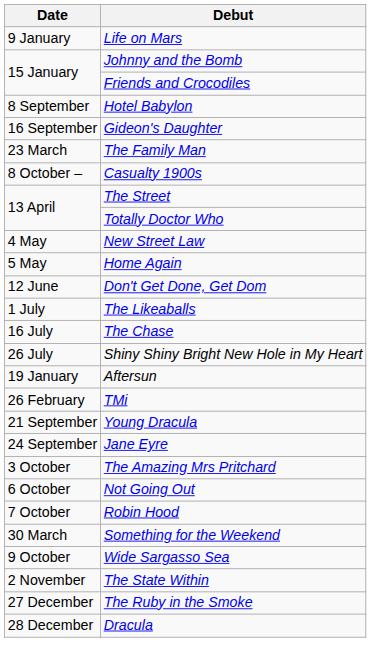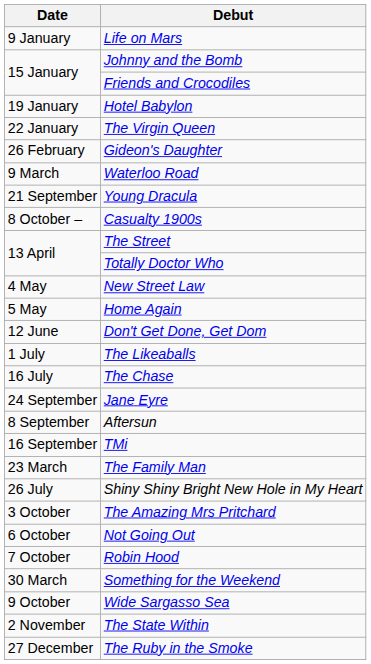 <table class="wikitable">
 <tr>
 <th>Date</th>
 <th>Debut</th>
 </tr>
 <tr>
 <td>9 January</td>
 <td><em><a href='#'>Life on Mars</a></em></td>
 </tr>
 <tr>
 <td rowspan=2>15 January</td>
 <td><em><a href='#'>Johnny and the Bomb</a></em></td>
 </tr>
 <tr>
 <td><em><a href='#'>Friends and Crocodiles</a></em></td>
 </tr>
 <tr>
-<td>8 September</td>
+<td>19 January</td>
 <td><em><a href='#'>Hotel Babylon</a></em></td>
 </tr>
 <tr>
-<td>16 September</td>
+<td>22 January</td>
+<td><em><a href='#'>The Virgin Queen</a></em></td>
+</tr>
+<tr>
+<td>26 February</td>
 <td><em><a href='#'>Gideon's Daughter</a></em></td>
 </tr>
 <tr>
-<td>23 March</td>
-<td><em><a href='#'>The Family Man</a></em></td>
+<td>9 March</td>
+<td><em><a href='#'>Waterloo Road</a></em></td>
+</tr>
+<tr>
+<td>21 September</td>
+<td><em><a href='#'>Young Dracula</a></em></td>
 </tr>
 <tr>
 <td>8 October –</td>
 <td><em><a href='#'>Casualty 1900s</a></em></td>
 </tr>
 <tr>
 <td rowspan=2>13 April</td>
 <td><em><a href='#'>The Street</a></em></td>
 </tr>
 <tr>
 <td><em><a href='#'>Totally Doctor Who</a></em></td>
 </tr>
 <tr>
 <td>4 May</td>
 <td><em><a href='#'>New Street Law</a></em></td>
 </tr>
 <tr>
 <td>5 May</td>
 <td><em><a href='#'>Home Again</a></em></td>
 </tr>
 <tr>
 <td>12 June</td>
 <td><em><a href='#'>Don't Get Done, Get Dom</a></em></td>
 </tr>
 <tr>
 <td>1 July</td>
 <td><em><a href='#'>The Likeaballs</a></em></td>
 </tr>
 <tr>
 <td>16 July</td>
 <td><em><a href='#'>The Chase</a></em></td>
 </tr>
 <tr>
-<td>26 July</td>
-<td><em>Shiny Shiny Bright New Hole in My Heart</em></td>
+<td>24 September</td>
+<td><em><a href='#'>Jane Eyre</a></em></td>
 </tr>
 <tr>
-<td>19 January</td>
+<td>8 September</td>
 <td><em>Aftersun</em></td>
 </tr>
 <tr>
-<td>26 February</td>
+<td>16 September</td>
 <td><em><a href='#'>TMi</a></em></td>
 </tr>
 <tr>
-<td>21 September</td>
-<td><em><a href='#'>Young Dracula</a></em></td>
+<td>23 March</td>
+<td><em><a href='#'>The Family Man</a></em></td>
 </tr>
 <tr>
-<td>24 September</td>
-<td><em><a href='#'>Jane Eyre</a></em></td>
+<td>26 July</td>
+<td><em>Shiny Shiny Bright New Hole in My Heart</em></td>
 </tr>
 <tr>
 <td>3 October</td>
 <td><em><a href='#'>The Amazing Mrs Pritchard</a></em></td>
 </tr>
 <tr>
 <td>6 October</td>
 <td><em><a href='#'>Not Going Out</a></em></td>
 </tr>
 <tr>
 <td>7 October</td>
 <td><em><a href='#'>Robin Hood</a></em></td>
 </tr>
 <tr>
 <td>30 March</td>
 <td><em><a href='#'>Something for the Weekend</a></em></td>
 </tr>
 <tr>
 <td>9 October</td>
 <td><em><a href='#'>Wide Sargasso Sea</a></em></td>
 </tr>
 <tr>
 <td>2 November</td>
 <td><em><a href='#'>The State Within</a></em></td>
 </tr>
 <tr>
 <td>27 December</td>
 <td><em><a href='#'>The Ruby in the Smoke</a></em></td>
 </tr>
-<tr>
-<td>28 December</td>
-<td><em><a href='#'>Dracula</a></em></td>
-</tr>
 </table>
